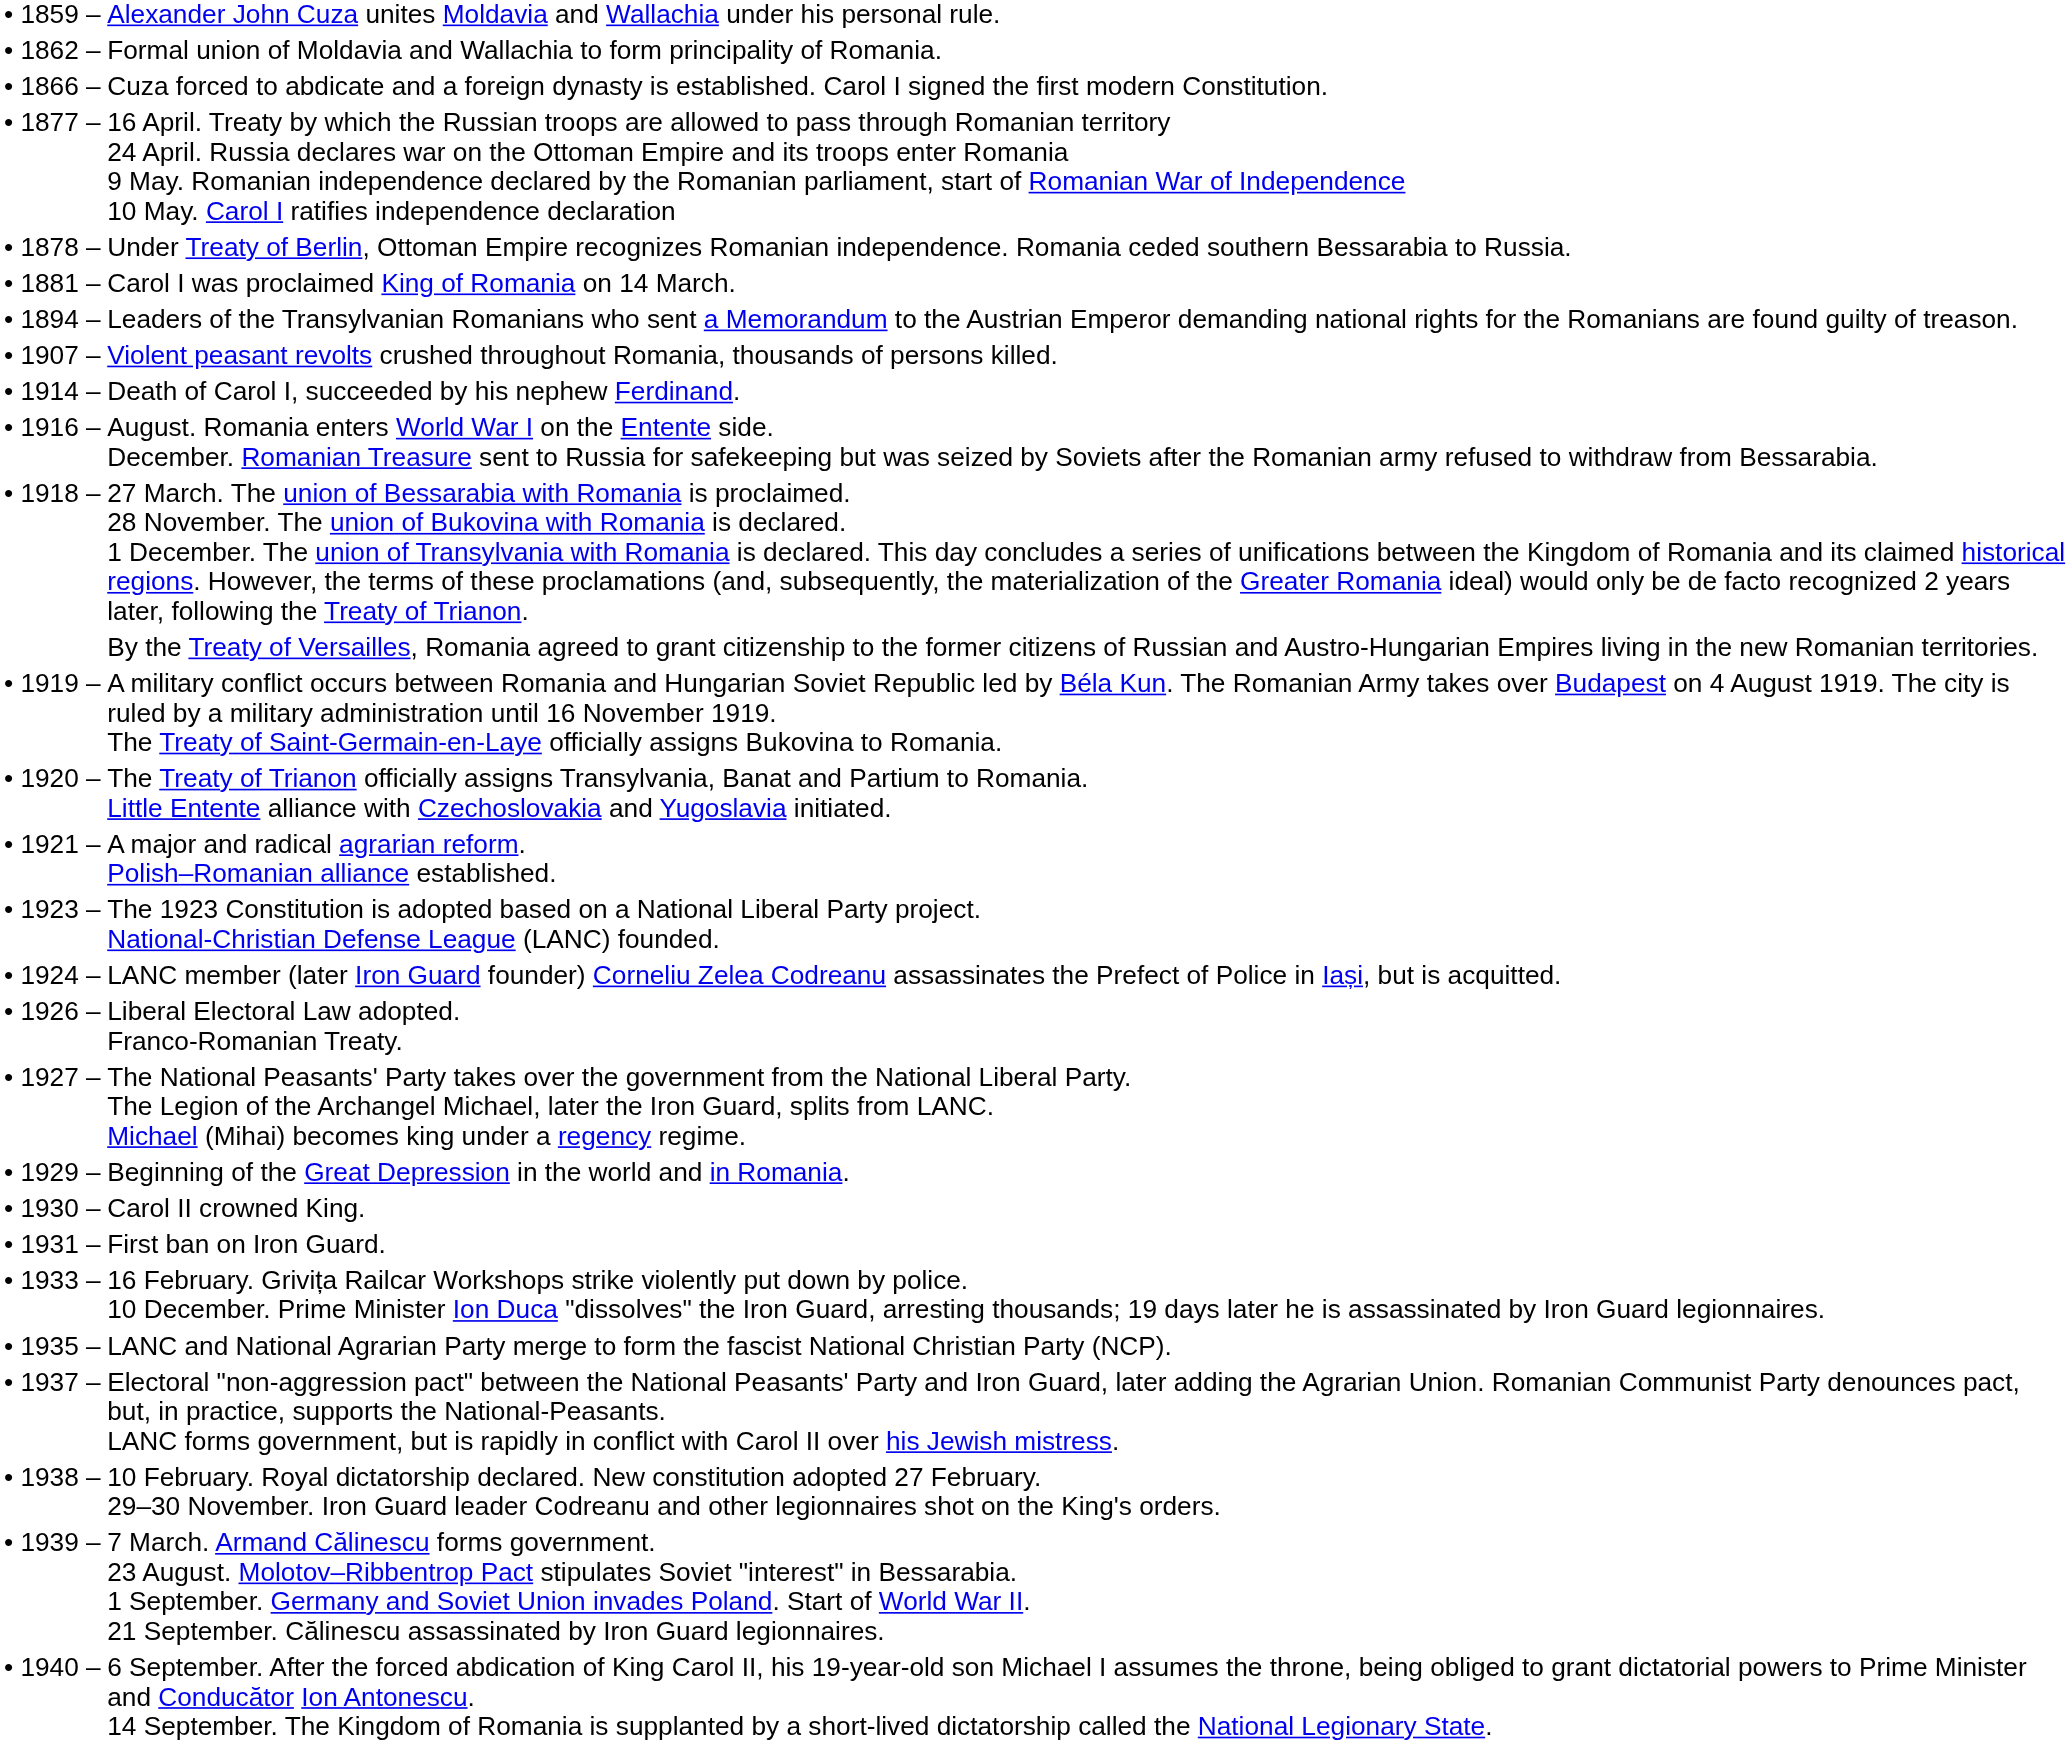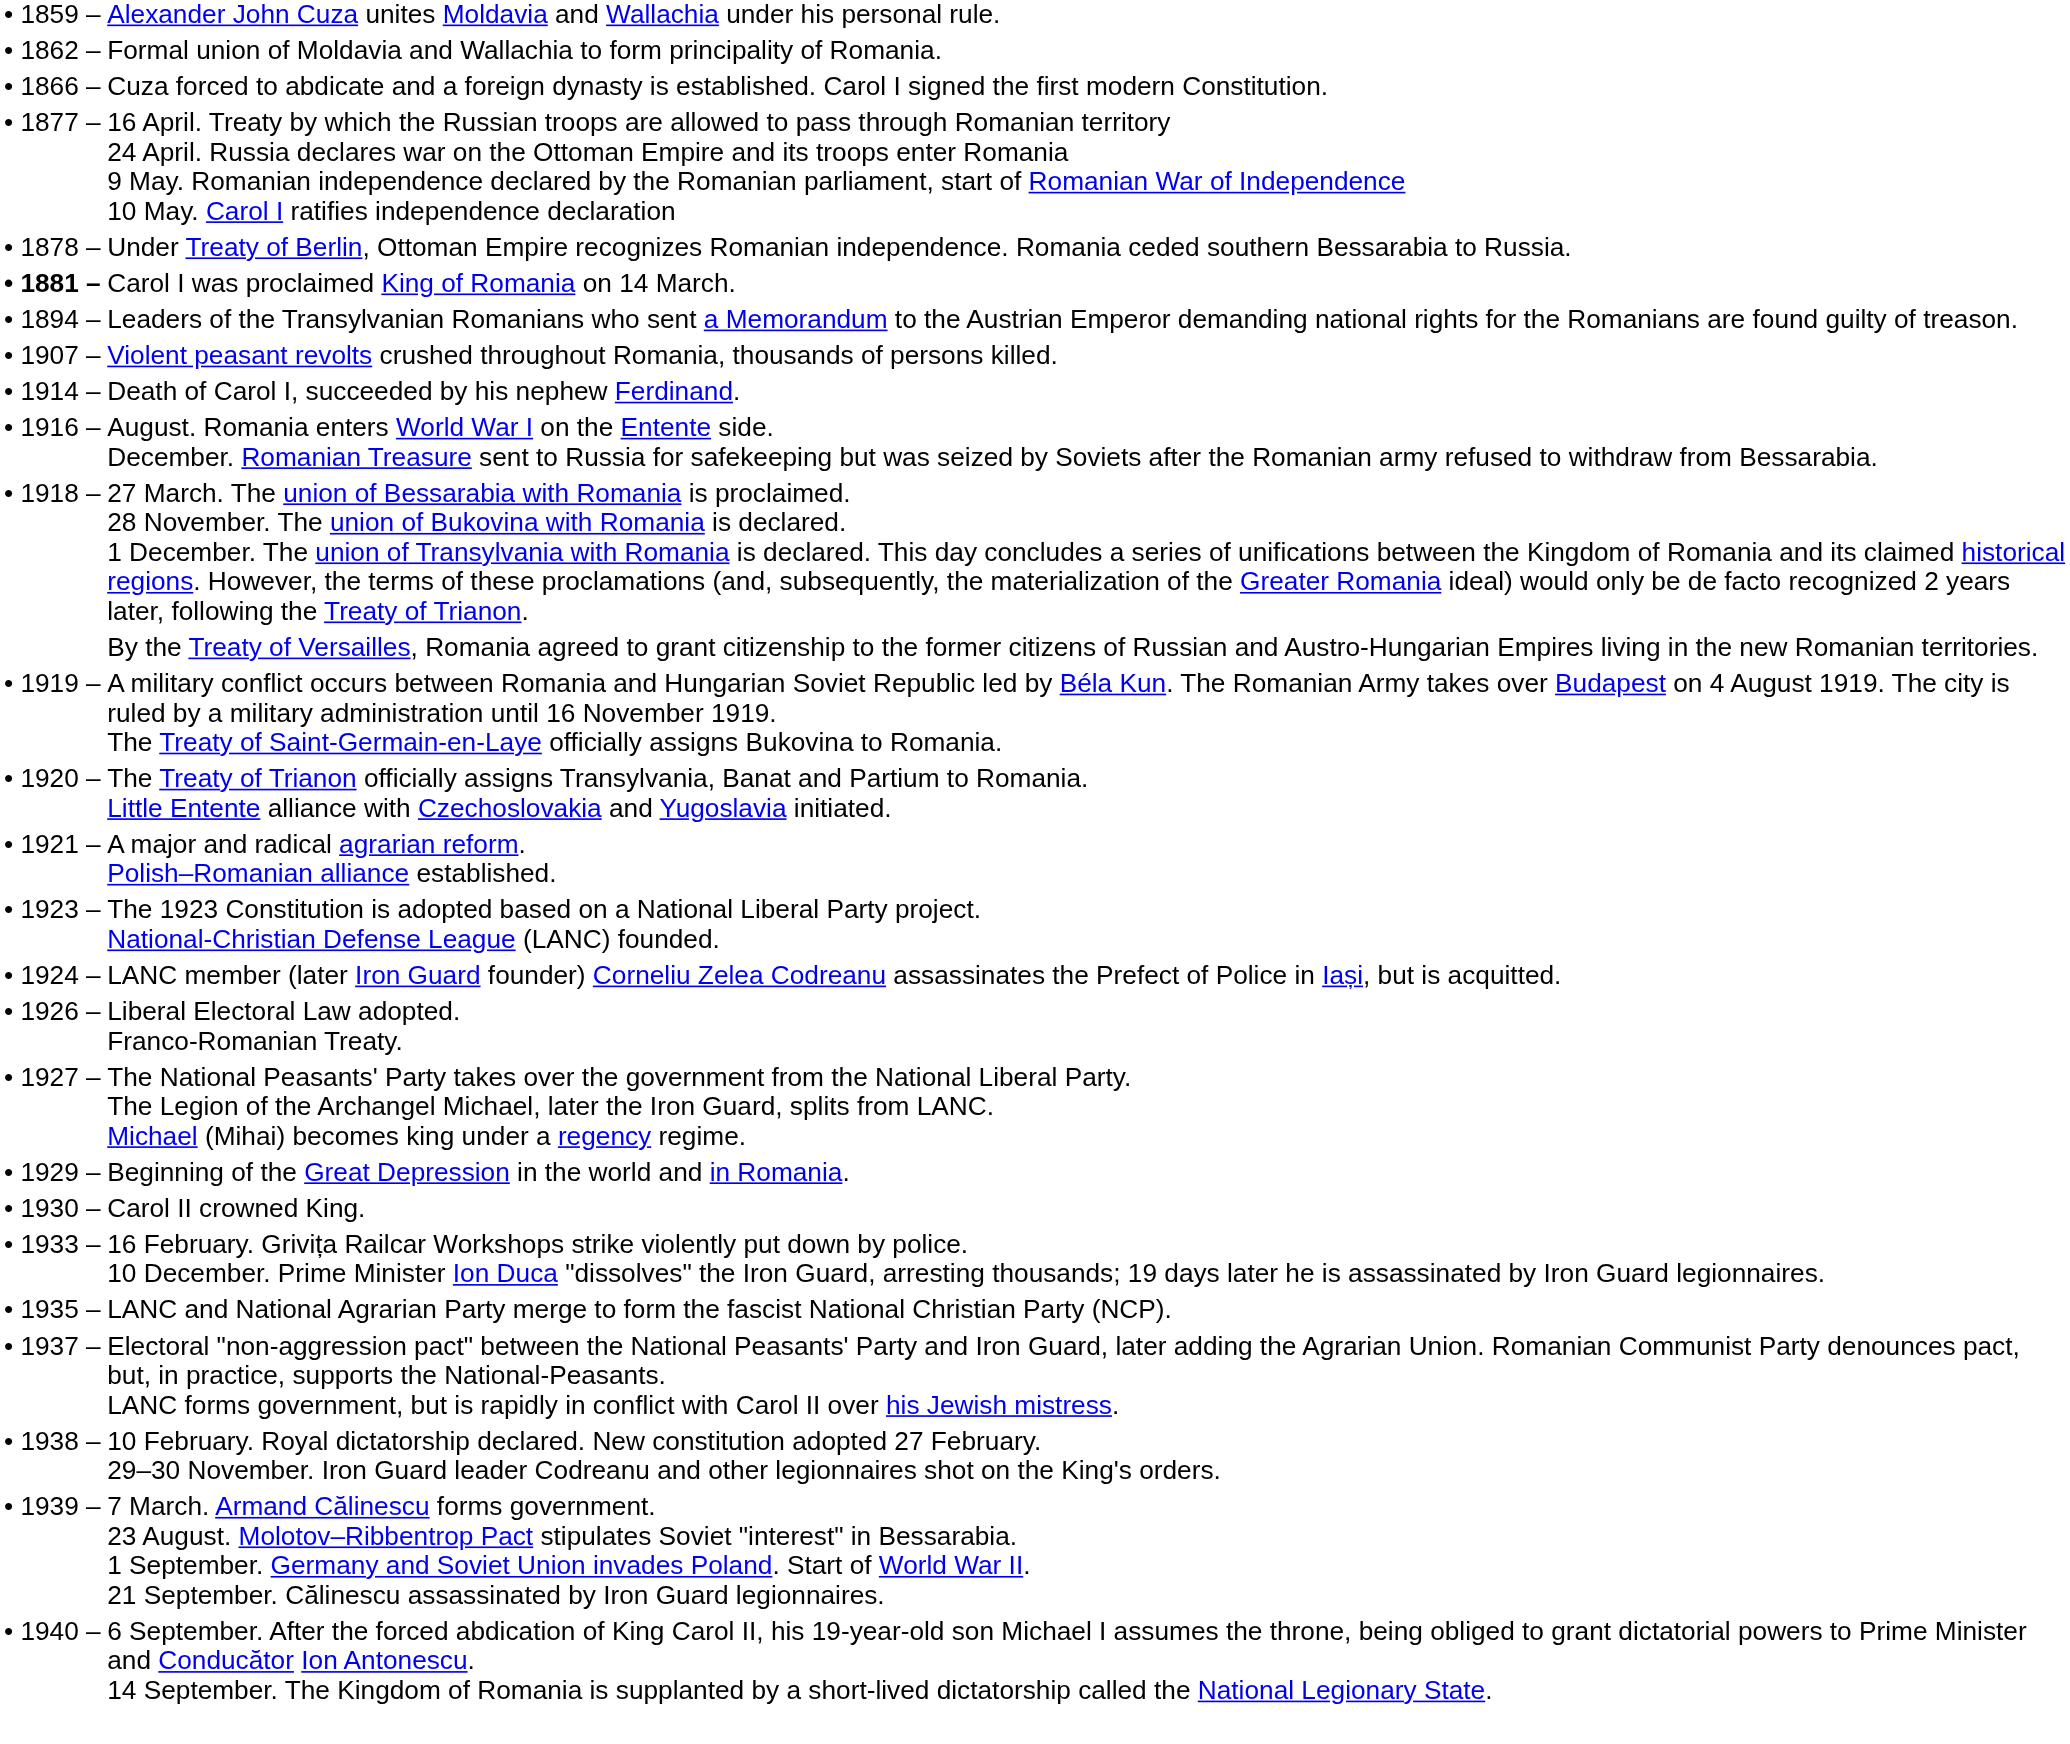 <table>
 <tr>
 <td valign="top">• 1859 –</td>
 <td><a href='#'>Alexander John Cuza</a> unites <a href='#'>Moldavia</a> and <a href='#'>Wallachia</a> under his personal rule.</td>
 </tr>
 <tr>
 <td valign="top">• 1862 –</td>
 <td>Formal union of Moldavia and Wallachia to form principality of Romania.</td>
 </tr>
 <tr>
 <td valign="top">• 1866 –</td>
 <td>Cuza forced to abdicate and a foreign dynasty is established. Carol I signed the first modern Constitution.</td>
 </tr>
 <tr>
 <td valign="top">• 1877 –</td>
 <td>16 April. Treaty by which the Russian troops are allowed to pass through Romanian territory<br>24 April. Russia declares war on the Ottoman Empire and its troops enter Romania<br>9 May. Romanian independence declared by the Romanian parliament, start of <a href='#'>Romanian War of Independence</a><br>10 May. <a href='#'>Carol I</a> ratifies independence declaration</td>
 </tr>
 <tr>
 <td valign="top">• 1878 –</td>
 <td>Under <a href='#'>Treaty of Berlin</a>, Ottoman Empire recognizes Romanian independence. Romania ceded southern Bessarabia to Russia.</td>
 </tr>
 <tr>
-<td valign="top">• 1881 –</td>
+<td valign="top"><strong>• 1881 –</strong></td>
 <td>Carol I was proclaimed <a href='#'>King of Romania</a> on 14 March.</td>
 </tr>
 <tr>
 <td valign="top">• 1894 –</td>
 <td>Leaders of the Transylvanian Romanians who sent <a href='#'>a Memorandum</a> to the Austrian Emperor demanding national rights for the Romanians are found guilty of treason.</td>
 </tr>
 <tr>
 <td valign="top">• 1907 –</td>
 <td><a href='#'>Violent peasant revolts</a> crushed throughout Romania, thousands of persons killed.</td>
 </tr>
 <tr>
 <td valign="top">• 1914 –</td>
 <td>Death of Carol I, succeeded by his nephew <a href='#'>Ferdinand</a>.</td>
 </tr>
 <tr>
 <td valign="top">• 1916 –</td>
 <td>August. Romania enters <a href='#'>World War I</a> on the <a href='#'>Entente</a> side.<br>December. <a href='#'>Romanian Treasure</a> sent to Russia for safekeeping but was seized by Soviets after the Romanian army refused to withdraw from Bessarabia.</td>
 </tr>
 <tr>
 <td valign="top">• 1918 –</td>
 <td>27 March. The <a href='#'>union of Bessarabia with Romania</a> is proclaimed.<br>28 November. The <a href='#'>union of Bukovina with Romania</a> is declared.<br>1 December. The <a href='#'>union of Transylvania with Romania</a> is declared. This day concludes a series of unifications between the Kingdom of Romania and its claimed <a href='#'>historical regions</a>. However, the terms of these proclamations (and, subsequently, the materialization of the <a href='#'>Greater Romania</a> ideal) would only be de facto recognized 2 years later, following the <a href='#'>Treaty of Trianon</a>.</td>
 </tr>
 <tr>
 <td valign="top"></td>
 <td>By the <a href='#'>Treaty of Versailles</a>, Romania agreed to grant citizenship to the former citizens of Russian and Austro-Hungarian Empires living in the new Romanian territories.</td>
 </tr>
 <tr>
 <td valign="top">• 1919 –</td>
 <td>A military conflict occurs between Romania and Hungarian Soviet Republic led by <a href='#'>Béla Kun</a>. The Romanian Army takes over <a href='#'>Budapest</a> on 4 August 1919. The city is ruled by a military administration until 16 November 1919.<br>The <a href='#'>Treaty of Saint-Germain-en-Laye</a> officially assigns Bukovina to Romania.</td>
 </tr>
 <tr>
 <td valign="top">• 1920 –</td>
 <td>The <a href='#'>Treaty of Trianon</a> officially assigns Transylvania, Banat and Partium to Romania.<br><a href='#'>Little Entente</a> alliance with <a href='#'>Czechoslovakia</a> and <a href='#'>Yugoslavia</a> initiated.</td>
 </tr>
 <tr>
 <td valign="top">• 1921 –</td>
 <td>A major and radical <a href='#'>agrarian reform</a>.<br><a href='#'>Polish–Romanian alliance</a> established.</td>
 </tr>
 <tr>
 <td valign="top">• 1923 –</td>
 <td>The 1923 Constitution is adopted based on a National Liberal Party project.<br><a href='#'>National-Christian Defense League</a> (LANC) founded.</td>
 </tr>
 <tr>
 <td valign="top">• 1924 –</td>
 <td>LANC member (later <a href='#'>Iron Guard</a> founder) <a href='#'>Corneliu Zelea Codreanu</a> assassinates the Prefect of Police in <a href='#'>Iași</a>, but is acquitted.</td>
 </tr>
 <tr>
 <td valign="top">• 1926 –</td>
 <td>Liberal Electoral Law adopted.<br>Franco-Romanian Treaty.</td>
 </tr>
 <tr>
 <td valign="top">• 1927 –</td>
 <td>The National Peasants' Party takes over the government from the National Liberal Party.<br>The Legion of the Archangel Michael, later the Iron Guard, splits from LANC.<br><a href='#'>Michael</a> (Mihai) becomes king under a <a href='#'>regency</a> regime.</td>
 </tr>
 <tr>
 <td valign="top">• 1929 –</td>
 <td>Beginning of the <a href='#'>Great Depression</a> in the world and <a href='#'>in Romania</a>.</td>
 </tr>
 <tr>
 <td valign="top">• 1930 –</td>
 <td>Carol II crowned King.</td>
 </tr>
 <tr>
-<td valign="top">• 1931 –</td>
-<td>First ban on Iron Guard.</td>
-</tr>
-<tr>
 <td valign="top">• 1933 –</td>
 <td>16 February. Grivița Railcar Workshops strike violently put down by police.<br>10 December. Prime Minister <a href='#'>Ion Duca</a> "dissolves" the Iron Guard, arresting thousands; 19 days later he is assassinated by Iron Guard legionnaires.</td>
 </tr>
 <tr>
 <td valign="top">• 1935 –</td>
 <td>LANC and National Agrarian Party merge to form the fascist National Christian Party (NCP).</td>
 </tr>
 <tr>
 <td valign="top">• 1937 –</td>
 <td>Electoral "non-aggression pact" between the National Peasants' Party and Iron Guard, later adding the Agrarian Union. Romanian Communist Party denounces pact, but, in practice, supports the National-Peasants.<br>LANC forms government, but is rapidly in conflict with Carol II over <a href='#'>his Jewish mistress</a>.</td>
 </tr>
 <tr>
 <td valign="top">• 1938 –</td>
 <td>10 February. Royal dictatorship declared. New constitution adopted 27 February.<br>29–30 November. Iron Guard leader Codreanu and other legionnaires shot on the King's orders.</td>
 </tr>
 <tr>
 <td valign="top">• 1939 –</td>
 <td>7 March. <a href='#'>Armand Călinescu</a> forms government.<br>23 August. <a href='#'>Molotov–Ribbentrop Pact</a> stipulates Soviet "interest" in Bessarabia.<br>1 September. <a href='#'>Germany and Soviet Union invades Poland</a>. Start of <a href='#'>World War II</a>.<br>21 September. Călinescu assassinated by Iron Guard legionnaires.</td>
 </tr>
 <tr>
 <td valign="top">• 1940 –</td>
 <td>6 September. After the forced abdication of King Carol II, his 19-year-old son Michael I assumes the throne, being obliged to grant dictatorial powers to Prime Minister and <a href='#'>Conducător</a> <a href='#'>Ion Antonescu</a>.<br>14 September. The Kingdom of Romania is supplanted by a short-lived dictatorship called the <a href='#'>National Legionary State</a>.</td>
 </tr>
 </table>
